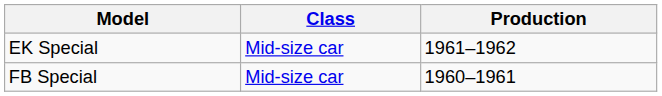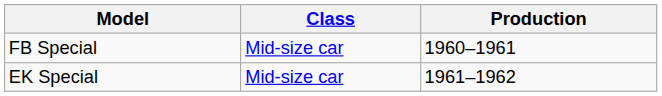 <table class="wikitable">
 <tr>
 <th style="width:200px;">Model</th>
 <th style="width:150px;"><a href='#'>Class</a></th>
 <th style="width:200px;">Production</th>
 </tr>
 <tr>
+<td valign="top">FB Special</td>
+<td valign="top"><a href='#'>Mid-size car</a></td>
+<td valign="top">1960–1961</td>
+</tr>
+<tr>
 <td valign="top">EK Special</td>
 <td valign="top"><a href='#'>Mid-size car</a></td>
 <td valign="top">1961–1962</td>
 </tr>
-<tr>
-<td valign="top">FB Special</td>
-<td valign="top"><a href='#'>Mid-size car</a></td>
-<td valign="top">1960–1961</td>
-</tr>
 </table>
